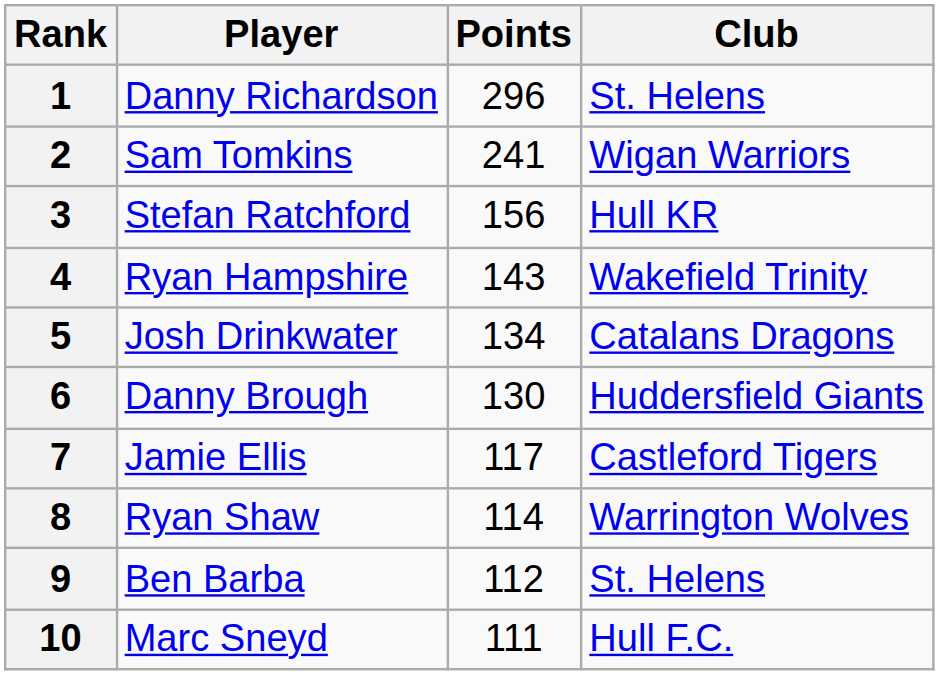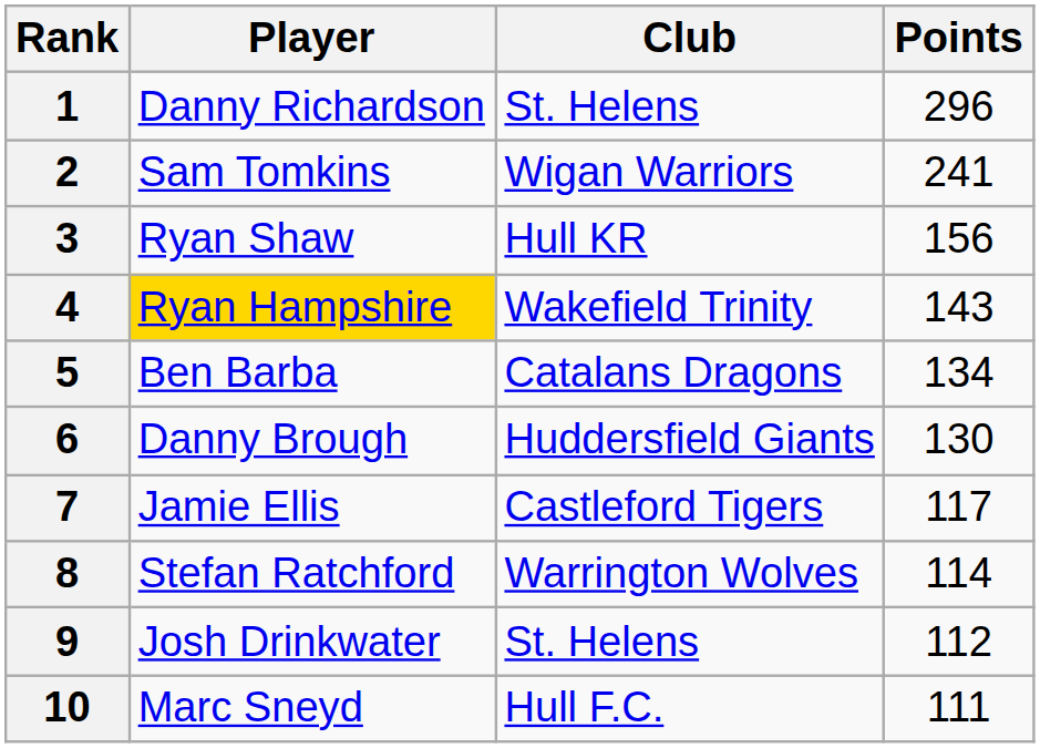 <table class="wikitable" style="text-align:center">
 <tr>
 <th>Rank</th>
 <th>Player</th>
+<th>Club</th>
 <th>Points</th>
-<th>Club</th>
 </tr>
 <tr>
 <th>1</th>
 <td align="left"> <a href='#'>Danny Richardson</a></td>
+<td align="left"> <a href='#'>St. Helens</a></td>
 <td>296</td>
-<td align="left"> <a href='#'>St. Helens</a></td>
 </tr>
 <tr>
 <th>2</th>
 <td align="left"> <a href='#'>Sam Tomkins</a></td>
+<td align="left"> <a href='#'>Wigan Warriors</a></td>
 <td>241</td>
-<td align="left"> <a href='#'>Wigan Warriors</a></td>
 </tr>
 <tr>
 <th>3</th>
-<td align="left"> <a href='#'>Stefan Ratchford</a></td>
+<td align="left"> <a href='#'>Ryan Shaw</a></td>
+<td align="left"> <a href='#'>Hull KR</a></td>
 <td>156</td>
-<td align="left"> <a href='#'>Hull KR</a></td>
 </tr>
 <tr>
 <th>4</th>
-<td align="left"> <a href='#'>Ryan Hampshire</a></td>
+<td align="left" style="background: gold;"> <a href='#'>Ryan Hampshire</a></td>
+<td align="left"> <a href='#'>Wakefield Trinity</a></td>
 <td>143</td>
-<td align="left"> <a href='#'>Wakefield Trinity</a></td>
 </tr>
 <tr>
 <th>5</th>
-<td align="left"> <a href='#'>Josh Drinkwater</a></td>
+<td align="left"> <a href='#'>Ben Barba</a></td>
+<td align="left"> <a href='#'>Catalans Dragons</a></td>
 <td>134</td>
-<td align="left"> <a href='#'>Catalans Dragons</a></td>
 </tr>
 <tr>
 <th>6</th>
 <td align="left"> <a href='#'>Danny Brough</a></td>
+<td align="left"> <a href='#'>Huddersfield Giants</a></td>
 <td>130</td>
-<td align="left"> <a href='#'>Huddersfield Giants</a></td>
 </tr>
 <tr>
 <th>7</th>
 <td align="left"> <a href='#'>Jamie Ellis</a></td>
+<td align="left"> <a href='#'>Castleford Tigers</a></td>
 <td>117</td>
-<td align="left"> <a href='#'>Castleford Tigers</a></td>
 </tr>
 <tr>
 <th>8</th>
-<td align="left"> <a href='#'>Ryan Shaw</a></td>
+<td align="left"> <a href='#'>Stefan Ratchford</a></td>
+<td align="left"> <a href='#'>Warrington Wolves</a></td>
 <td>114</td>
-<td align="left"> <a href='#'>Warrington Wolves</a></td>
 </tr>
 <tr>
 <th>9</th>
-<td align="left"> <a href='#'>Ben Barba</a></td>
+<td align="left"> <a href='#'>Josh Drinkwater</a></td>
+<td align="left"> <a href='#'>St. Helens</a></td>
 <td>112</td>
-<td align="left"> <a href='#'>St. Helens</a></td>
 </tr>
 <tr>
 <th>10</th>
 <td align="left"> <a href='#'>Marc Sneyd</a></td>
+<td align="left"> <a href='#'>Hull F.C.</a></td>
 <td>111</td>
-<td align="left"> <a href='#'>Hull F.C.</a></td>
 </tr>
 </table>
